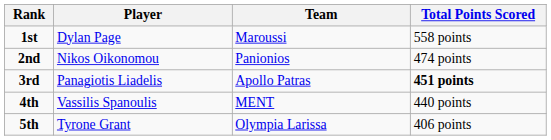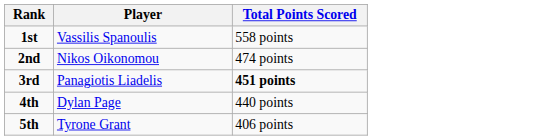 <table class="wikitable sortable">
 <tr>
 <th style="width:50px;">Rank</th>
 <th style="width:200px;">Player</th>
-<th style="width:200px;">Team</th>
 <th style="width:150px;"><a href='#'>Total Points Scored</a></th>
 </tr>
 <tr>
 <td style="text-align:center;"><strong>1st</strong></td>
-<td> <a href='#'>Dylan Page</a></td>
-<td><a href='#'>Maroussi</a></td>
+<td> <a href='#'>Vassilis Spanoulis</a></td>
 <td>558 points</td>
 </tr>
 <tr>
 <td style="text-align:center;"><strong>2nd</strong></td>
 <td> <a href='#'>Nikos Oikonomou</a></td>
-<td><a href='#'>Panionios</a></td>
 <td>474 points</td>
 </tr>
 <tr>
 <td style="text-align:center;"><strong>3rd</strong></td>
 <td> <a href='#'>Panagiotis Liadelis</a></td>
-<td><a href='#'>Apollo Patras</a></td>
 <td><strong>451 points</strong></td>
 </tr>
 <tr>
 <td style="text-align:center;"><strong>4th</strong></td>
-<td> <a href='#'>Vassilis Spanoulis</a></td>
-<td><a href='#'>MENT</a></td>
+<td> <a href='#'>Dylan Page</a></td>
 <td>440 points</td>
 </tr>
 <tr>
 <td style="text-align:center;"><strong>5th</strong></td>
 <td> <a href='#'>Tyrone Grant</a></td>
-<td><a href='#'>Olympia Larissa</a></td>
 <td>406 points</td>
 </tr>
 </table>
